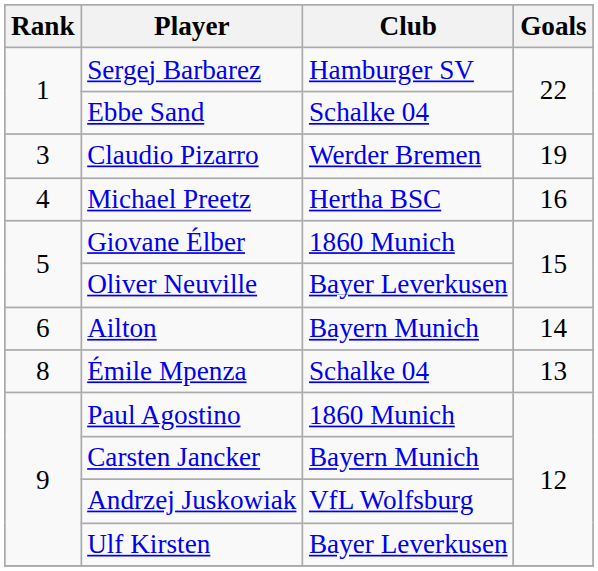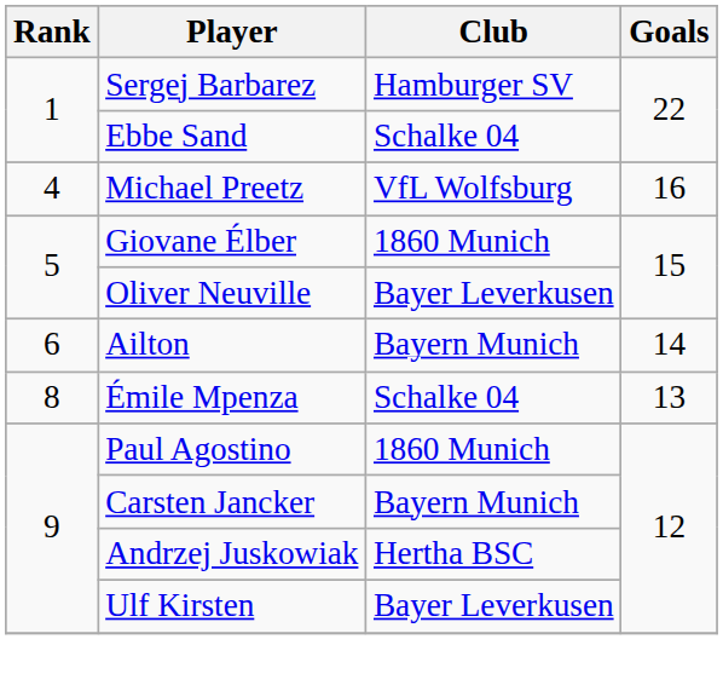 <table class="wikitable sortable" style=text-align:center>
 <tr>
 <th>Rank</th>
 <th>Player</th>
 <th>Club</th>
 <th>Goals</th>
 </tr>
 <tr>
 <td rowspan=2>1</td>
 <td align=left> <a href='#'>Sergej Barbarez</a></td>
 <td align=left><a href='#'>Hamburger SV</a></td>
 <td rowspan=2>22</td>
 </tr>
 <tr>
 <td align=left> <a href='#'>Ebbe Sand</a></td>
 <td align=left><a href='#'>Schalke 04</a></td>
 </tr>
 <tr>
-<td>3</td>
-<td align=left> <a href='#'>Claudio Pizarro</a></td>
-<td align=left><a href='#'>Werder Bremen</a></td>
-<td>19</td>
-</tr>
-<tr>
 <td>4</td>
 <td align=left> <a href='#'>Michael Preetz</a></td>
-<td align=left><a href='#'>Hertha BSC</a></td>
+<td align=left><a href='#'>VfL Wolfsburg</a></td>
 <td>16</td>
 </tr>
 <tr>
 <td rowspan=2>5</td>
 <td align=left> <a href='#'>Giovane Élber</a></td>
 <td align=left><a href='#'>1860 Munich</a></td>
 <td rowspan=2>15</td>
 </tr>
 <tr>
 <td align=left> <a href='#'>Oliver Neuville</a></td>
 <td align=left><a href='#'>Bayer Leverkusen</a></td>
 </tr>
 <tr>
 <td>6</td>
 <td align=left> <a href='#'>Ailton</a></td>
 <td align=left><a href='#'>Bayern Munich</a></td>
 <td>14</td>
 </tr>
 <tr>
 <td>8</td>
 <td align=left> <a href='#'>Émile Mpenza</a></td>
 <td align=left><a href='#'>Schalke 04</a></td>
 <td>13</td>
 </tr>
 <tr>
 <td rowspan=4>9</td>
 <td align=left> <a href='#'>Paul Agostino</a></td>
 <td align=left><a href='#'>1860 Munich</a></td>
 <td rowspan=4>12</td>
 </tr>
 <tr>
 <td align=left> <a href='#'>Carsten Jancker</a></td>
 <td align=left><a href='#'>Bayern Munich</a></td>
 </tr>
 <tr>
 <td align=left> <a href='#'>Andrzej Juskowiak</a></td>
-<td align=left><a href='#'>VfL Wolfsburg</a></td>
+<td align=left><a href='#'>Hertha BSC</a></td>
 </tr>
 <tr>
 <td align=left> <a href='#'>Ulf Kirsten</a></td>
 <td align=left><a href='#'>Bayer Leverkusen</a></td>
 </tr>
 <tr>
 </tr>
 </table>
